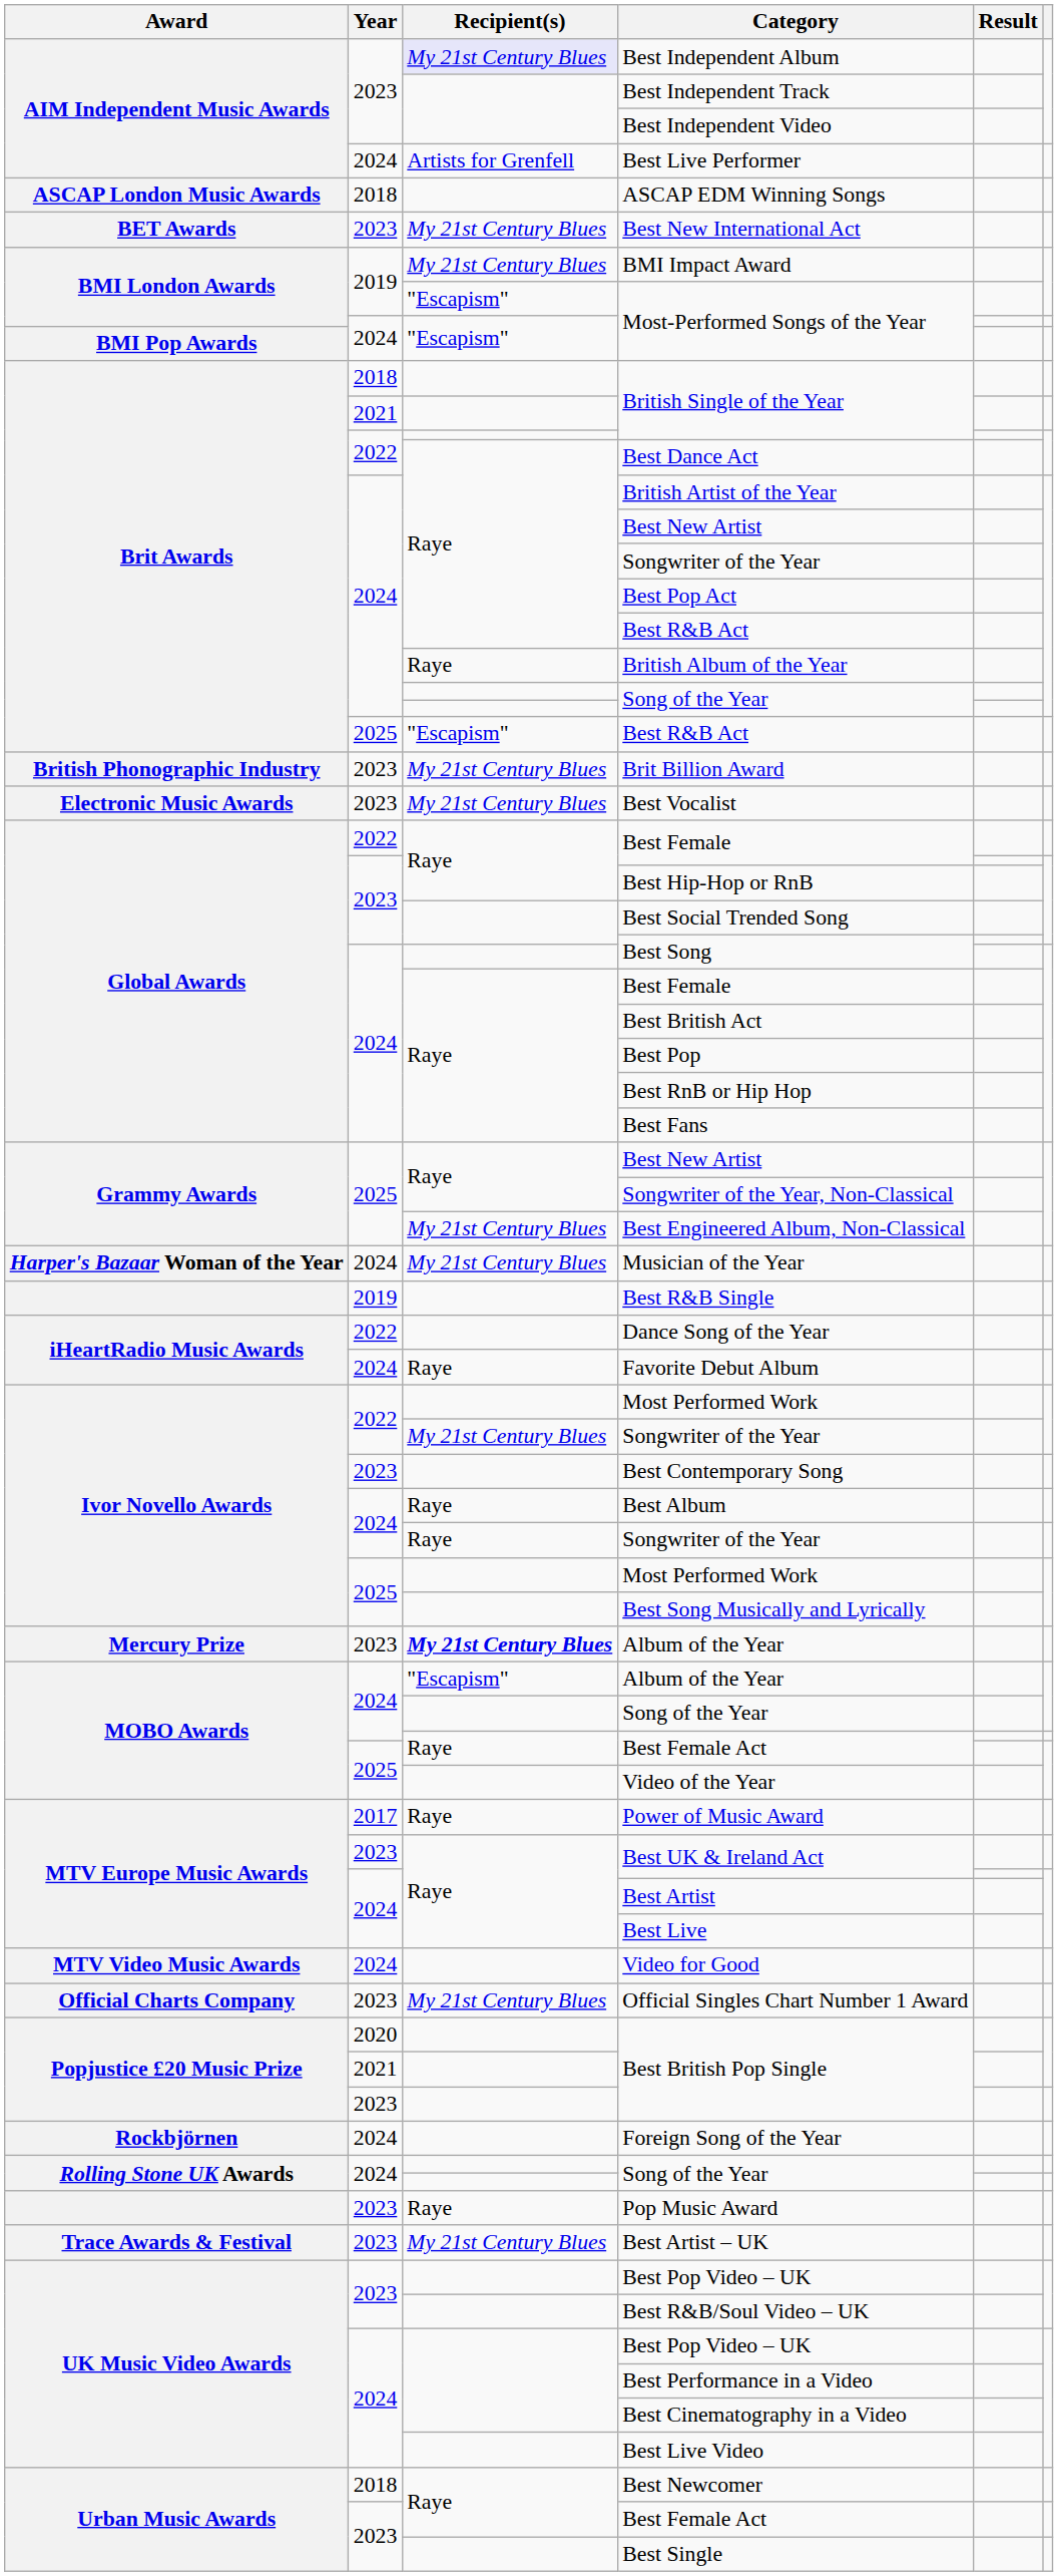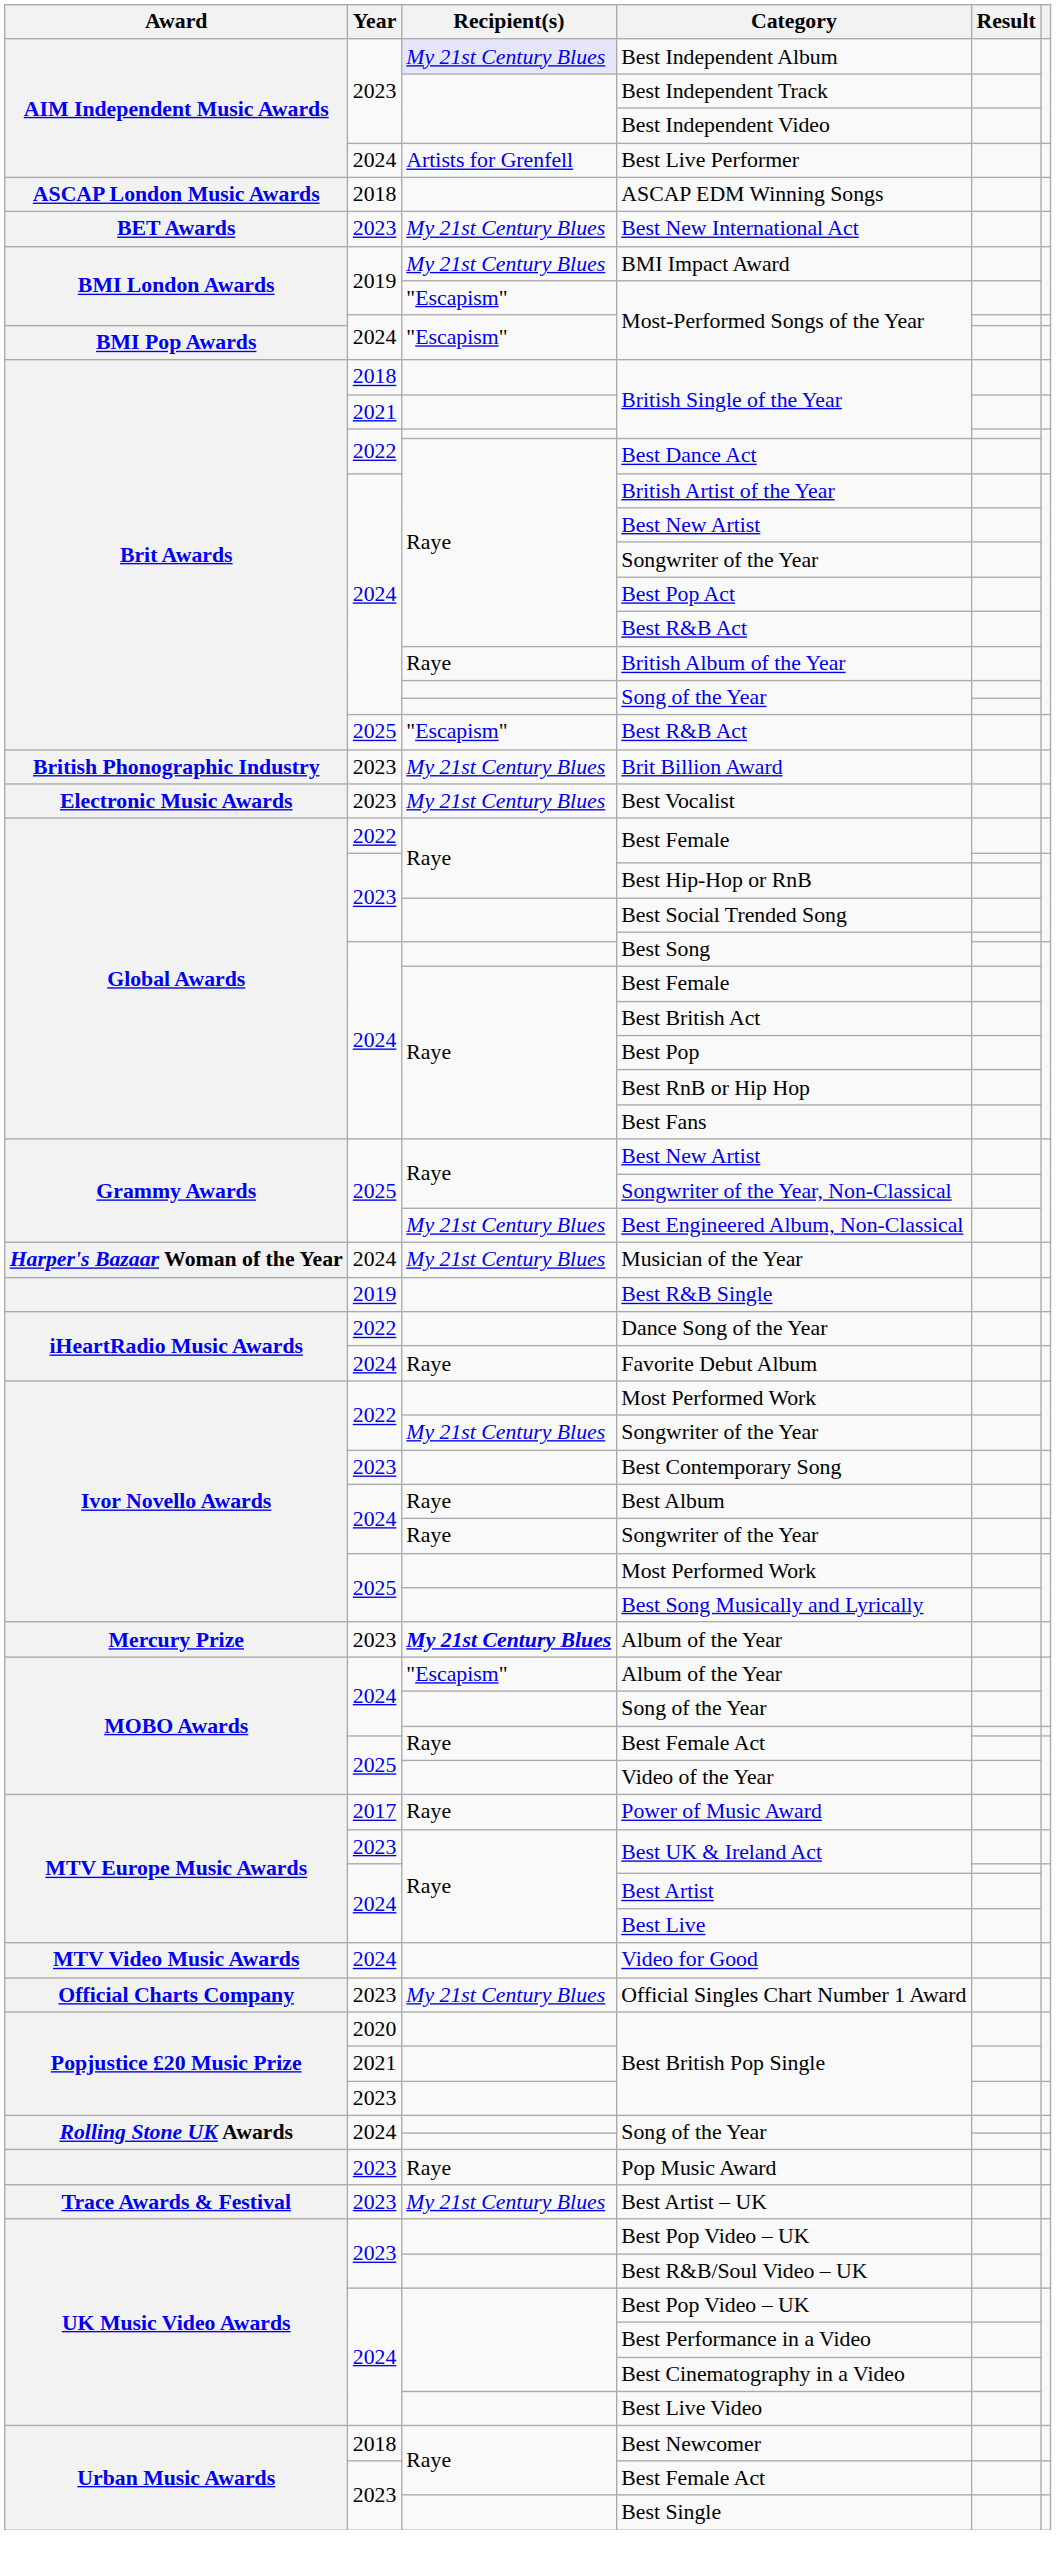 <table class="wikitable sortable plainrowheaders">
 <tr>
 <th scope="col">Award</th>
 <th scope="col">Year</th>
 <th scope="col">Recipient(s)</th>
 <th scope="col">Category</th>
 <th scope="col">Result</th>
 <th scope="col" class="unsortable"></th>
 </tr>
 <tr>
 <th scope="rowgroup" rowspan="4"><a href='#'>AIM Independent Music Awards</a></th>
 <td rowspan="3" align="center">2023</td>
 <td style="background: lavender;"><em><a href='#'>My 21st Century Blues</a></em></td>
 <td>Best Independent Album</td>
 <td></td>
 <td rowspan="3" align="center"></td>
 </tr>
 <tr>
 <td rowspan="2"> </td>
 <td>Best Independent Track</td>
 <td></td>
 </tr>
 <tr>
 <td>Best Independent Video</td>
 <td></td>
 </tr>
 <tr>
 <td align="center">2024</td>
 <td><a href='#'>Artists for Grenfell</a></td>
 <td>Best Live Performer</td>
 <td></td>
 <td align="center"></td>
 </tr>
 <tr>
 <th scope="row"><a href='#'>ASCAP London Music Awards</a></th>
 <td align="center">2018</td>
 <td> </td>
 <td>ASCAP EDM Winning Songs</td>
 <td></td>
 <td align="center"></td>
 </tr>
 <tr>
 <th scope="row"><a href='#'>BET Awards</a></th>
 <td align="center"><a href='#'>2023</a></td>
 <td><em><a href='#'>My 21st Century Blues</a></em></td>
 <td><a href='#'>Best New International Act</a></td>
 <td></td>
 <td align="center"></td>
 </tr>
 <tr>
 <th rowspan="3" scope="row"><a href='#'>BMI London Awards</a></th>
 <td rowspan="2" align="center">2019</td>
 <td><em><a href='#'>My 21st Century Blues</a></em></td>
 <td>BMI Impact Award</td>
 <td></td>
 <td rowspan="2" align="center"></td>
 </tr>
 <tr>
 <td>"<a href='#'>Escapism</a>" </td>
 <td rowspan="3">Most-Performed Songs of the Year</td>
 <td></td>
 </tr>
 <tr>
 <td rowspan="2" align="center">2024</td>
 <td rowspan="2">"<a href='#'>Escapism</a>" </td>
 <td></td>
 <td></td>
 </tr>
 <tr>
 <th scope="row"><a href='#'>BMI Pop Awards</a></th>
 <td></td>
 <td align="center"></td>
 </tr>
 <tr>
 <th rowspan="13" scope="rowgroup"><a href='#'>Brit Awards</a></th>
 <td align="center"><a href='#'>2018</a></td>
 <td> </td>
 <td rowspan="3"><a href='#'>British Single of the Year</a></td>
 <td></td>
 <td align="center"></td>
 </tr>
 <tr>
 <td align="center"><a href='#'>2021</a></td>
 <td> </td>
 <td></td>
 <td align="center"></td>
 </tr>
 <tr>
 <td rowspan="2" align="center"><a href='#'>2022</a></td>
 <td> </td>
 <td></td>
 <td rowspan="2" align="center"></td>
 </tr>
 <tr>
 <td rowspan="6">Raye</td>
 <td><a href='#'>Best Dance Act</a></td>
 <td></td>
 </tr>
 <tr>
 <td rowspan="8" align="center"><a href='#'>2024</a></td>
 <td><a href='#'>British Artist of the Year</a></td>
 <td></td>
 <td rowspan="8" align="center"></td>
 </tr>
 <tr>
 <td><a href='#'>Best New Artist</a></td>
 <td></td>
 </tr>
 <tr>
 <td>Songwriter of the Year</td>
 <td></td>
 </tr>
 <tr>
 <td><a href='#'>Best Pop Act</a></td>
 <td></td>
 </tr>
 <tr>
 <td><a href='#'>Best R&B Act</a></td>
 <td></td>
 </tr>
 <tr>
 <td>Raye</td>
 <td><a href='#'>British Album of the Year</a></td>
 <td></td>
 </tr>
 <tr>
 <td> </td>
 <td rowspan="2"><a href='#'>Song of the Year</a></td>
 <td></td>
 </tr>
 <tr>
 <td> </td>
 <td></td>
 </tr>
 <tr>
 <td align="center"><a href='#'>2025</a></td>
 <td>"<a href='#'>Escapism</a>" </td>
 <td><a href='#'>Best R&B Act</a></td>
 <td></td>
 <td align="center"></td>
 </tr>
 <tr>
 <th scope="row"><a href='#'>British Phonographic Industry</a></th>
 <td align="center">2023</td>
 <td><em><a href='#'>My 21st Century Blues</a></em></td>
 <td><a href='#'>Brit Billion Award</a></td>
 <td></td>
 <td align="center"></td>
 </tr>
 <tr>
 <th scope="row"><a href='#'>Electronic Music Awards</a></th>
 <td align="center">2023</td>
 <td><em><a href='#'>My 21st Century Blues</a></em></td>
 <td>Best Vocalist</td>
 <td></td>
 <td align="center"></td>
 </tr>
 <tr>
 <th rowspan="11" scope="rowgroup"><a href='#'>Global Awards</a></th>
 <td align="center"><a href='#'>2022</a></td>
 <td rowspan="3">Raye</td>
 <td rowspan="2">Best Female</td>
 <td></td>
 <td align="center"></td>
 </tr>
 <tr>
 <td rowspan="4" align="center"><a href='#'>2023</a></td>
 <td></td>
 <td rowspan="4" align="center"></td>
 </tr>
 <tr>
 <td>Best Hip-Hop or RnB</td>
 <td></td>
 </tr>
 <tr>
 <td rowspan="2"> </td>
 <td>Best Social Trended Song</td>
 <td></td>
 </tr>
 <tr>
 <td rowspan="2">Best Song</td>
 <td></td>
 </tr>
 <tr>
 <td rowspan="6" align="center"><a href='#'>2024</a></td>
 <td> </td>
 <td></td>
 <td rowspan="6" align="center"></td>
 </tr>
 <tr>
 <td rowspan="5">Raye</td>
 <td>Best Female</td>
 <td></td>
 </tr>
 <tr>
 <td>Best British Act</td>
 <td></td>
 </tr>
 <tr>
 <td>Best Pop</td>
 <td></td>
 </tr>
 <tr>
 <td>Best RnB or Hip Hop</td>
 <td></td>
 </tr>
 <tr>
 <td>Best Fans</td>
 <td></td>
 </tr>
 <tr>
 <th rowspan="3" scope="rowgroup"><a href='#'>Grammy Awards</a></th>
 <td rowspan="3" align="center"><a href='#'>2025</a></td>
 <td rowspan="2">Raye</td>
 <td><a href='#'>Best New Artist</a></td>
 <td></td>
 <td rowspan="3" align="center"></td>
 </tr>
 <tr>
 <td><a href='#'>Songwriter of the Year, Non-Classical</a></td>
 <td></td>
 </tr>
 <tr>
 <td><em><a href='#'>My 21st Century Blues</a></em></td>
 <td><a href='#'>Best Engineered Album, Non-Classical</a> </td>
 <td></td>
 </tr>
 <tr>
 <th scope="row"><em><a href='#'>Harper's Bazaar</a></em> Woman of the Year</th>
 <td align="center">2024</td>
 <td><em><a href='#'>My 21st Century Blues</a></em></td>
 <td>Musician of the Year</td>
 <td></td>
 <td align="center"></td>
 </tr>
 <tr>
 <th scope="row"></th>
 <td align="center"><a href='#'>2019</a></td>
 <td> </td>
 <td><a href='#'>Best R&B Single</a></td>
 <td></td>
 <td align="center"></td>
 </tr>
 <tr>
 <th scope="rowgroup" rowspan="2"><a href='#'>iHeartRadio Music Awards</a></th>
 <td align="center"><a href='#'>2022</a></td>
 <td></td>
 <td>Dance Song of the Year</td>
 <td></td>
 <td align="center"></td>
 </tr>
 <tr>
 <td align="center"><a href='#'>2024</a></td>
 <td>Raye</td>
 <td>Favorite Debut Album</td>
 <td></td>
 <td align="center"></td>
 </tr>
 <tr>
 <th rowspan="7" scope="rowgroup"><a href='#'>Ivor Novello Awards</a></th>
 <td rowspan="2" align="center"><a href='#'>2022</a></td>
 <td> </td>
 <td>Most Performed Work</td>
 <td></td>
 <td rowspan="2" align="center"></td>
 </tr>
 <tr>
 <td><em><a href='#'>My 21st Century Blues</a></em></td>
 <td>Songwriter of the Year</td>
 <td></td>
 </tr>
 <tr>
 <td align="center"><a href='#'>2023</a></td>
 <td> </td>
 <td>Best Contemporary Song</td>
 <td></td>
 <td align="center"></td>
 </tr>
 <tr>
 <td align="center" rowspan="2"><a href='#'>2024</a></td>
 <td>Raye</td>
 <td>Best Album</td>
 <td></td>
 <td align="center"></td>
 </tr>
 <tr>
 <td>Raye</td>
 <td>Songwriter of the Year</td>
 <td></td>
 <td align="center"></td>
 </tr>
 <tr>
 <td rowspan="2" align="center"><a href='#'>2025</a></td>
 <td> </td>
 <td>Most Performed Work</td>
 <td></td>
 <td rowspan="2" align="center"></td>
 </tr>
 <tr>
 <td></td>
 <td><a href='#'>Best Song Musically and Lyrically</a></td>
 <td></td>
 </tr>
 <tr>
 <th scope="row"><a href='#'>Mercury Prize</a></th>
 <td align="center">2023</td>
 <td><strong><em><a href='#'>My 21st Century Blues</a></em></strong></td>
 <td>Album of the Year</td>
 <td></td>
 <td align="center"></td>
 </tr>
 <tr>
 <th scope="rowgroup" rowspan="5"><a href='#'>MOBO Awards</a></th>
 <td rowspan="3" align="center"><a href='#'>2024</a></td>
 <td>"<a href='#'>Escapism</a>" </td>
 <td>Album of the Year</td>
 <td></td>
 <td rowspan="2" align="center"></td>
 </tr>
 <tr>
 <td> </td>
 <td>Song of the Year</td>
 <td></td>
 </tr>
 <tr>
 <td rowspan="2">Raye</td>
 <td rowspan="2">Best Female Act</td>
 <td></td>
 <td align="center"></td>
 </tr>
 <tr>
 <td rowspan="2" align="center"><a href='#'>2025</a></td>
 <td></td>
 <td rowspan="2" align="center"></td>
 </tr>
 <tr>
 <td></td>
 <td>Video of the Year</td>
 <td></td>
 </tr>
 <tr>
 <th rowspan="5" scope="rowgroup"><a href='#'>MTV Europe Music Awards</a></th>
 <td align="center"><a href='#'>2017</a></td>
 <td>Raye</td>
 <td><a href='#'>Power of Music Award</a></td>
 <td></td>
 <td align="center"></td>
 </tr>
 <tr>
 <td align="center"><a href='#'>2023</a></td>
 <td rowspan="4">Raye</td>
 <td rowspan="2"><a href='#'>Best UK & Ireland Act</a></td>
 <td></td>
 <td align="center"></td>
 </tr>
 <tr>
 <td rowspan="3" align="center"><a href='#'>2024</a></td>
 <td></td>
 <td rowspan="3" align="center"></td>
 </tr>
 <tr>
 <td><a href='#'>Best Artist</a></td>
 <td></td>
 </tr>
 <tr>
 <td><a href='#'>Best Live</a></td>
 <td></td>
 </tr>
 <tr>
 <th scope="row"><a href='#'>MTV Video Music Awards</a></th>
 <td align="center"><a href='#'>2024</a></td>
 <td></td>
 <td><a href='#'>Video for Good</a></td>
 <td></td>
 <td style="text-align:center;"></td>
 </tr>
 <tr>
 <th scope="row"><a href='#'>Official Charts Company</a></th>
 <td align="center">2023</td>
 <td><em><a href='#'>My 21st Century Blues</a></em></td>
 <td>Official Singles Chart Number 1 Award</td>
 <td></td>
 <td style="text-align: center;"></td>
 </tr>
 <tr>
 <th scope="rowgroup" rowspan="3"><a href='#'>Popjustice £20 Music Prize</a></th>
 <td align="center">2020</td>
 <td></td>
 <td rowspan="3">Best British Pop Single</td>
 <td></td>
 <td rowspan="2" align="center"></td>
 </tr>
 <tr>
 <td align="center">2021</td>
 <td></td>
 <td></td>
 </tr>
 <tr>
 <td align="center">2023</td>
 <td> </td>
 <td></td>
 <td align="center"></td>
 </tr>
 <tr>
-<th scope="row"><a href='#'>Rockbjörnen</a></th>
-<td align="center">2024</td>
-<td></td>
-<td>Foreign Song of the Year</td>
-<td></td>
-<td align="center"></td>
-</tr>
-<tr>
 <th scope="rowgroup" rowspan="2"><em><a href='#'>Rolling Stone UK</a></em> Awards</th>
 <td align="center" rowspan="2">2024</td>
 <td></td>
 <td rowspan="2">Song of the Year</td>
 <td></td>
 <td align="center"></td>
 </tr>
 <tr>
 <td></td>
 <td></td>
 <td align="center"></td>
 </tr>
 <tr>
 <th scope="row"></th>
 <td align="center"><a href='#'>2023</a></td>
 <td>Raye</td>
 <td>Pop Music Award</td>
 <td></td>
 <td align="center"></td>
 </tr>
 <tr>
 <th scope="row"><a href='#'>Trace Awards & Festival</a></th>
 <td align="center"><a href='#'>2023</a></td>
 <td><em><a href='#'>My 21st Century Blues</a></em></td>
 <td>Best Artist – UK</td>
 <td></td>
 <td align="center"></td>
 </tr>
 <tr>
 <th scope="rowgroup" rowspan="6"><a href='#'>UK Music Video Awards</a></th>
 <td align="center" rowspan="2"><a href='#'>2023</a></td>
 <td> </td>
 <td>Best Pop Video – UK</td>
 <td></td>
 <td align="center" rowspan="2"></td>
 </tr>
 <tr>
 <td> </td>
 <td>Best R&B/Soul Video – UK</td>
 <td></td>
 </tr>
 <tr>
 <td align="center" rowspan="4"><a href='#'>2024</a></td>
 <td rowspan="3"></td>
 <td>Best Pop Video – UK</td>
 <td></td>
 <td align="center" rowspan="4"></td>
 </tr>
 <tr>
 <td>Best Performance in a Video</td>
 <td></td>
 </tr>
 <tr>
 <td>Best Cinematography in a Video</td>
 <td></td>
 </tr>
 <tr>
 <td></td>
 <td>Best Live Video</td>
 <td></td>
 </tr>
 <tr>
 <th scope="rowgroup" rowspan="3"><a href='#'>Urban Music Awards</a></th>
 <td align="center">2018</td>
 <td rowspan="2">Raye</td>
 <td>Best Newcomer</td>
 <td></td>
 <td align="center"></td>
 </tr>
 <tr>
 <td align="center" rowspan="2">2023</td>
 <td>Best Female Act</td>
 <td></td>
 <td align="center"></td>
 </tr>
 <tr>
 <td></td>
 <td>Best Single</td>
 <td></td>
 <td align="center"></td>
 </tr>
 </table>
